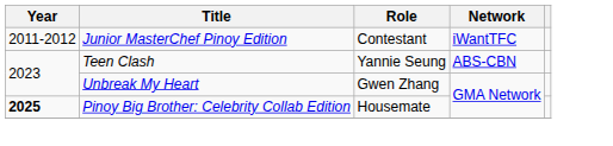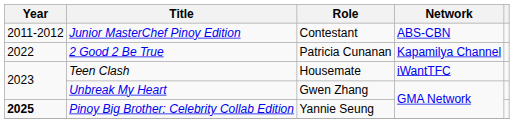 <table class="wikitable sortable">
 <tr>
 <th scope="col">Year</th>
 <th scope="col">Title</th>
 <th scope="col">Role</th>
 <th scope="col">Network</th>
 <th scope="col" class="unsortable"></th>
 </tr>
 <tr>
 <td>2011-2012</td>
 <td><em><a href='#'>Junior MasterChef Pinoy Edition</a></em></td>
 <td>Contestant</td>
-<td><a href='#'>iWantTFC</a></td>
+<td><a href='#'>ABS-CBN</a></td>
+<td></td>
+</tr>
+<tr>
+<td>2022</td>
+<td><em><a href='#'>2 Good 2 Be True</a></em></td>
+<td>Patricia Cunanan</td>
+<td><a href='#'>Kapamilya Channel</a></td>
 <td></td>
 </tr>
 <tr>
 <td rowspan="2">2023</td>
 <td><em>Teen Clash</em></td>
-<td>Yannie Seung</td>
-<td><a href='#'>ABS-CBN</a></td>
+<td>Housemate</td>
+<td><a href='#'>iWantTFC</a></td>
 <td></td>
 </tr>
 <tr>
 <td><em><a href='#'>Unbreak My Heart</a></em></td>
 <td>Gwen Zhang</td>
 <td rowspan="2"><a href='#'>GMA Network</a></td>
 <td></td>
 </tr>
 <tr>
 <td><strong>2025</strong></td>
 <td><em><a href='#'>Pinoy Big Brother: Celebrity Collab Edition</a></em></td>
-<td>Housemate</td>
+<td>Yannie Seung</td>
 <td></td>
 </tr>
 <tr>
 </tr>
 </table>
